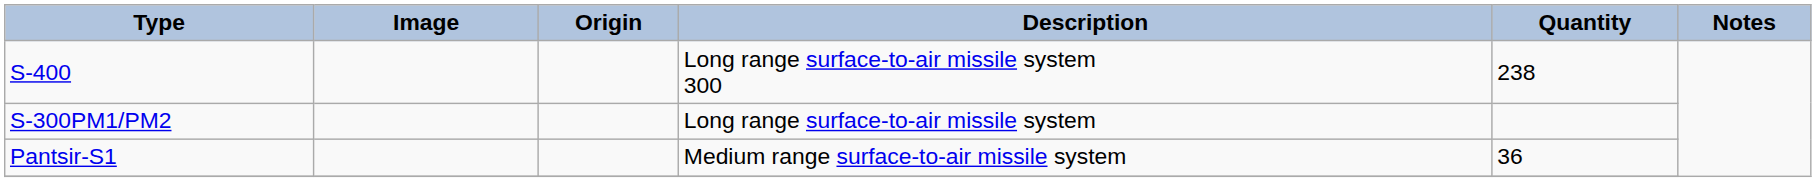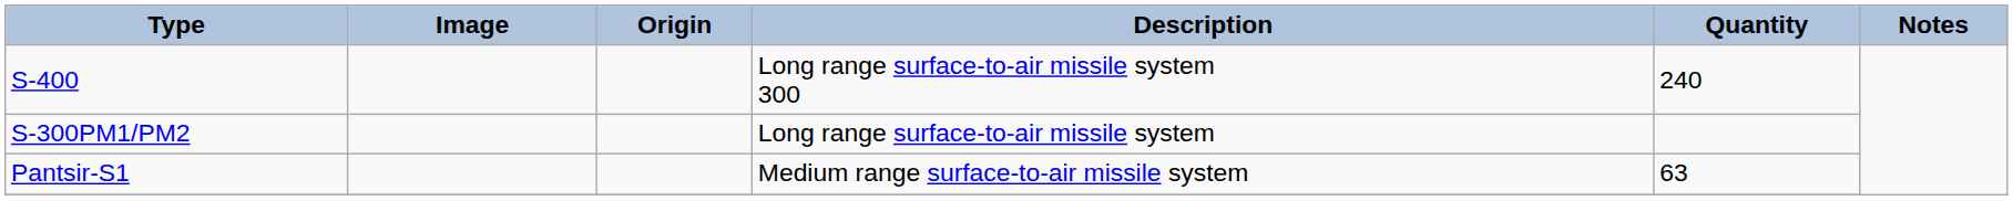 <table width="100%" class="wikitable">
 <tr>
 <th style="text-align: center; background: lightsteelblue;">Type</th>
 <th style="text-align: center; background: lightsteelblue;">Image</th>
 <th style="text-align: center; background: lightsteelblue;">Origin</th>
 <th style="text-align: center; background: lightsteelblue;">Description</th>
 <th style="text-align: center; background: lightsteelblue;">Quantity</th>
 <th style="text-align: center; background: lightsteelblue;">Notes</th>
 </tr>
 <tr>
 <td><a href='#'>S-400</a></td>
 <td width="150"></td>
 <td></td>
 <td>Long range <a href='#'>surface-to-air missile</a> system<br>300</td>
-<td>238</td>
+<td>240</td>
 </tr>
 <tr>
 <td><a href='#'>S-300PM1/PM2</a></td>
 <td></td>
 <td></td>
 <td>Long range <a href='#'>surface-to-air missile</a> system</td>
 <td></td>
 </tr>
 <tr>
 <td><a href='#'>Pantsir-S1</a></td>
 <td></td>
 <td></td>
 <td>Medium range <a href='#'>surface-to-air missile</a> system</td>
-<td>36</td>
+<td>63</td>
 </tr>
 <tr>
 </tr>
 </table>
